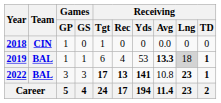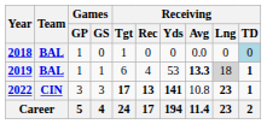 <table class="wikitable" style="text-align:center;">
 <tr>
 <th rowspan="2">Year</th>
 <th rowspan="2">Team</th>
 <th colspan="2">Games</th>
 <th colspan="6">Receiving</th>
 </tr>
 <tr>
 <th>GP</th>
 <th>GS</th>
 <th>Tgt</th>
 <th>Rec</th>
 <th>Yds</th>
 <th>Avg</th>
 <th>Lng</th>
 <th>TD</th>
 </tr>
 <tr>
 <th><a href='#'>2018</a></th>
-<th><a href='#'>CIN</a></th>
+<th><a href='#'>BAL</a></th>
 <td>1</td>
 <td>0</td>
 <td>1</td>
 <td>0</td>
 <td>0</td>
 <td>0.0</td>
 <td>0</td>
-<td>0</td>
+<td style="background: lightblue;">0</td>
 </tr>
 <tr>
 <th><a href='#'>2019</a></th>
 <th><a href='#'>BAL</a></th>
 <td>1</td>
 <td>1</td>
 <td>6</td>
 <td>4</td>
 <td>53</td>
 <td><strong>13.3</strong></td>
 <td style="background: lightgrey;">18</td>
 <td><strong>1</strong></td>
 </tr>
 <tr>
 <th><a href='#'>2022</a></th>
-<th><a href='#'>BAL</a></th>
+<th><a href='#'>CIN</a></th>
 <td>3</td>
 <td>3</td>
 <td><strong>17</strong></td>
 <td><strong>13</strong></td>
 <td><strong>141</strong></td>
 <td>10.8</td>
 <td><strong>23</strong></td>
 <td><strong>1</strong></td>
 </tr>
 <tr>
 <th colspan="2">Career</th>
 <th>5</th>
 <th>4</th>
 <th>24</th>
 <th>17</th>
 <th>194</th>
 <th>11.4</th>
 <th>23</th>
 <th>2</th>
 </tr>
 </table>
